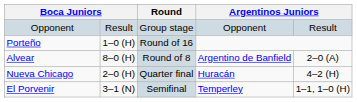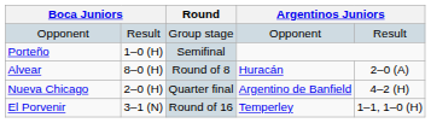 <table class="wikitable" style="text-align:center;">
 <tr>
 <th colspan=3 width=200px><a href='#'>Boca Juniors</a></th>
 <th>Round</th>
 <th colspan=3 width=200px><a href='#'>Argentinos Juniors</a></th>
 </tr>
 <tr bgcolor= #CFDBE2>
 <td width= 150px>Opponent</td>
 <td colspan=2>Result</td>
 <td>Group stage</td>
 <td width= px>Opponent</td>
 <td colspan=2>Result</td>
 </tr>
 <tr>
 <td align=left><a href='#'>Porteño</a></td>
 <td colspan=2>1–0 (H)</td>
-<td bgcolor= #CFDBE2>Round of 16</td>
+<td bgcolor= #CFDBE2>Semifinal</td>
 <td colspan=3></td>
 </tr>
 <tr>
 <td align=left><a href='#'>Alvear</a></td>
 <td colspan=2>8–0 (H)</td>
 <td bgcolor= #CFDBE2>Round of 8</td>
-<td align=left><a href='#'>Argentino de Banfield</a></td>
+<td align=left><a href='#'>Huracán</a></td>
 <td colspan=2>2–0 (A)</td>
 </tr>
 <tr>
 <td align=left><a href='#'>Nueva Chicago</a></td>
 <td colspan=2>2–0 (H)</td>
 <td bgcolor= #CFDBE2>Quarter final</td>
-<td align=left><a href='#'>Huracán</a></td>
+<td align=left><a href='#'>Argentino de Banfield</a></td>
 <td colspan=2>4–2 (H)</td>
 </tr>
 <tr>
 <td align=left><a href='#'>El Porvenir</a></td>
 <td colspan=2>3–1 (N) </td>
-<td bgcolor= #CFDBE2>Semifinal</td>
+<td bgcolor= #CFDBE2>Round of 16</td>
 <td align=left><a href='#'>Temperley</a></td>
 <td colspan=2>1–1, 1–0 (H)</td>
 </tr>
 </table>
